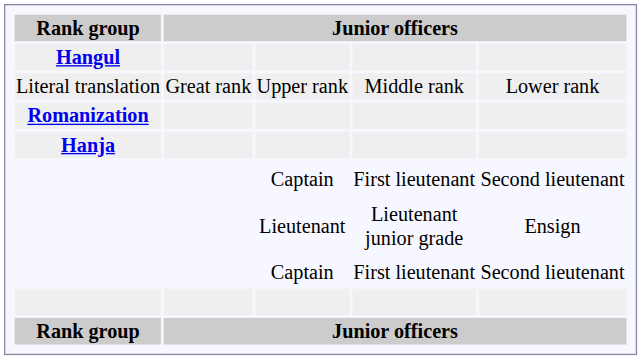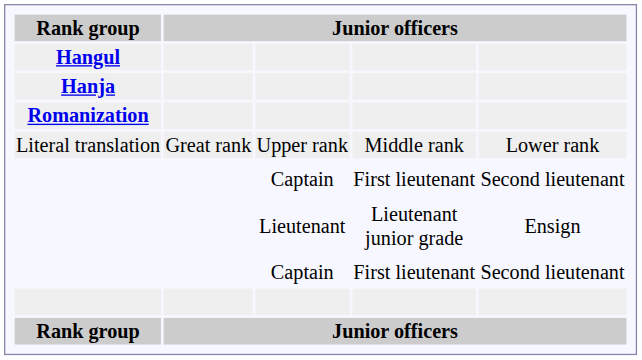 <table style="border:1px solid #8888aa; background-color:#f7f8ff; padding:5px; font-size:95%; margin: 0px 12px 12px 0px;">
 <tr style="background-color:#CCCCCC; text-align:center;">
 <th>Rank group</th>
 <th colspan=4>Junior officers</th>
 </tr>
 <tr style="text-align:center; background:#efefef;">
 <th><a href='#'>Hangul</a></th>
 <td></td>
 <td></td>
 <td></td>
 <td></td>
 </tr>
 <tr style="text-align:center; background:#efefef;">
-<td>Literal translation</td>
-<td>Great rank</td>
-<td>Upper rank</td>
-<td>Middle rank</td>
-<td>Lower rank</td>
+<th><a href='#'>Hanja</a></th>
+<td></td>
+<td></td>
+<td></td>
+<td></td>
 </tr>
 <tr style="text-align:center; background:#efefef;">
 <th><a href='#'>Romanization</a></th>
 <td></td>
 <td></td>
 <td></td>
 <td></td>
 </tr>
 <tr style="text-align:center; background:#efefef;">
-<th><a href='#'>Hanja</a></th>
-<td></td>
-<td></td>
-<td></td>
-<td></td>
+<td>Literal translation</td>
+<td>Great rank</td>
+<td>Upper rank</td>
+<td>Middle rank</td>
+<td>Lower rank</td>
 </tr>
 <tr style="text-align:center;">
 <td rowspan=2><strong></strong></td>
 <td></td>
 <td></td>
 <td></td>
 <td></td>
 </tr>
 <tr style="text-align:center;">
 <td></td>
 <td>Captain</td>
 <td>First lieutenant</td>
 <td>Second lieutenant</td>
 </tr>
 <tr style="text-align:center;">
 <td rowspan=2><strong></strong></td>
 <td></td>
 <td></td>
 <td></td>
 <td></td>
 </tr>
 <tr style="text-align:center;">
 <td></td>
 <td>Lieutenant</td>
 <td>Lieutenant<br>junior grade</td>
 <td>Ensign</td>
 </tr>
 <tr style="text-align:center;">
 <td rowspan=2><strong></strong></td>
 <td></td>
 <td></td>
 <td></td>
 <td></td>
 </tr>
 <tr style="text-align:center;">
 <td></td>
 <td>Captain</td>
 <td>First lieutenant</td>
 <td>Second lieutenant</td>
 </tr>
 <tr style="text-align:center; background:#efefef;">
 <th></th>
 <td><br></td>
 <td><br></td>
 <td><br></td>
 <td><br></td>
 </tr>
 <tr style="background-color:#CCCCCC; text-align:center;">
 <th>Rank group</th>
 <th colspan=4>Junior officers</th>
 </tr>
 </table>
